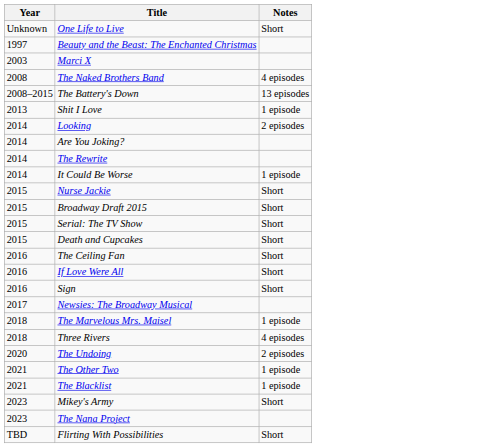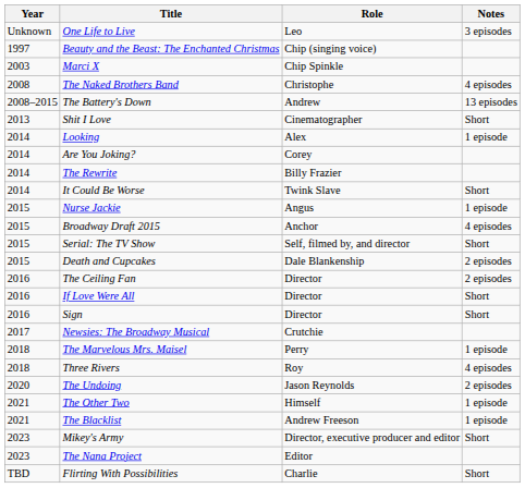 <table class="wikitable sortable">
 <tr>
 <th>Year</th>
 <th>Title</th>
+<th>Role</th>
 <th class="unsortable">Notes</th>
 </tr>
 <tr>
 <td>Unknown</td>
 <td><em><a href='#'>One Life to Live</a></em></td>
-<td>Short</td>
+<td>Leo</td>
+<td>3 episodes</td>
 </tr>
 <tr>
 <td>1997</td>
 <td><em><a href='#'>Beauty and the Beast: The Enchanted Christmas</a></em></td>
+<td>Chip (singing voice)</td>
 <td></td>
 </tr>
 <tr>
 <td>2003</td>
 <td><em><a href='#'>Marci X</a></em></td>
+<td>Chip Spinkle</td>
 <td></td>
 </tr>
 <tr>
 <td>2008</td>
 <td><em><a href='#'>The Naked Brothers Band</a></em></td>
+<td>Christophe</td>
 <td>4 episodes</td>
 </tr>
 <tr>
 <td>2008–2015</td>
 <td><em>The Battery's Down</em></td>
+<td>Andrew</td>
 <td>13 episodes</td>
 </tr>
 <tr>
 <td>2013</td>
 <td><em>Shit I Love</em></td>
+<td>Cinematographer</td>
+<td>Short</td>
+</tr>
+<tr>
+<td>2014</td>
+<td><em><a href='#'>Looking</a></em></td>
+<td>Alex</td>
 <td>1 episode</td>
 </tr>
 <tr>
 <td>2014</td>
-<td><em><a href='#'>Looking</a></em></td>
-<td>2 episodes</td>
-</tr>
-<tr>
-<td>2014</td>
 <td><em>Are You Joking?</em></td>
+<td>Corey</td>
 <td></td>
 </tr>
 <tr>
 <td>2014</td>
 <td><em><a href='#'>The Rewrite</a></em></td>
+<td>Billy Frazier</td>
 <td></td>
 </tr>
 <tr>
 <td>2014</td>
 <td><em>It Could Be Worse</em></td>
+<td>Twink Slave</td>
+<td>Short</td>
+</tr>
+<tr>
+<td>2015</td>
+<td><em><a href='#'>Nurse Jackie</a></em></td>
+<td>Angus</td>
 <td>1 episode</td>
 </tr>
 <tr>
 <td>2015</td>
-<td><em><a href='#'>Nurse Jackie</a></em></td>
-<td>Short</td>
-</tr>
-<tr>
-<td>2015</td>
 <td><em>Broadway Draft 2015</em></td>
-<td>Short</td>
+<td>Anchor</td>
+<td>4 episodes</td>
 </tr>
 <tr>
 <td>2015</td>
 <td><em>Serial: The TV Show</em></td>
+<td>Self, filmed by, and director</td>
 <td>Short</td>
 </tr>
 <tr>
 <td>2015</td>
 <td><em>Death and Cupcakes</em></td>
-<td>Short</td>
+<td>Dale Blankenship</td>
+<td>2 episodes</td>
 </tr>
 <tr>
 <td>2016</td>
 <td><em>The Ceiling Fan</em></td>
-<td>Short</td>
+<td>Director</td>
+<td>2 episodes</td>
 </tr>
 <tr>
 <td>2016</td>
 <td><em><a href='#'>If Love Were All</a></em></td>
+<td>Director</td>
 <td>Short</td>
 </tr>
 <tr>
 <td>2016</td>
 <td><em>Sign</em></td>
+<td>Director</td>
 <td>Short</td>
 </tr>
 <tr>
 <td>2017</td>
 <td><em><a href='#'>Newsies: The Broadway Musical</a></em></td>
+<td>Crutchie</td>
 <td></td>
 </tr>
 <tr>
 <td>2018</td>
 <td><em><a href='#'>The Marvelous Mrs. Maisel</a></em></td>
+<td>Perry</td>
 <td>1 episode</td>
 </tr>
 <tr>
 <td>2018</td>
 <td><em>Three Rivers</em></td>
+<td>Roy</td>
 <td>4 episodes</td>
 </tr>
 <tr>
 <td>2020</td>
 <td><em><a href='#'>The Undoing</a></em></td>
+<td>Jason Reynolds</td>
 <td>2 episodes</td>
 </tr>
 <tr>
 <td>2021</td>
 <td><em><a href='#'>The Other Two</a></em></td>
+<td>Himself</td>
 <td>1 episode</td>
 </tr>
 <tr>
 <td>2021</td>
 <td><em><a href='#'>The Blacklist</a></em></td>
+<td>Andrew Freeson</td>
 <td>1 episode</td>
 </tr>
 <tr>
 <td>2023</td>
 <td><em>Mikey's Army</em></td>
+<td>Director, executive producer and editor</td>
 <td>Short</td>
 </tr>
 <tr>
 <td>2023</td>
 <td><em><a href='#'>The Nana Project</a></em></td>
+<td>Editor</td>
 <td></td>
 </tr>
 <tr>
 <td>TBD</td>
 <td><em>Flirting With Possibilities</em></td>
+<td>Charlie</td>
 <td>Short</td>
 </tr>
 </table>
